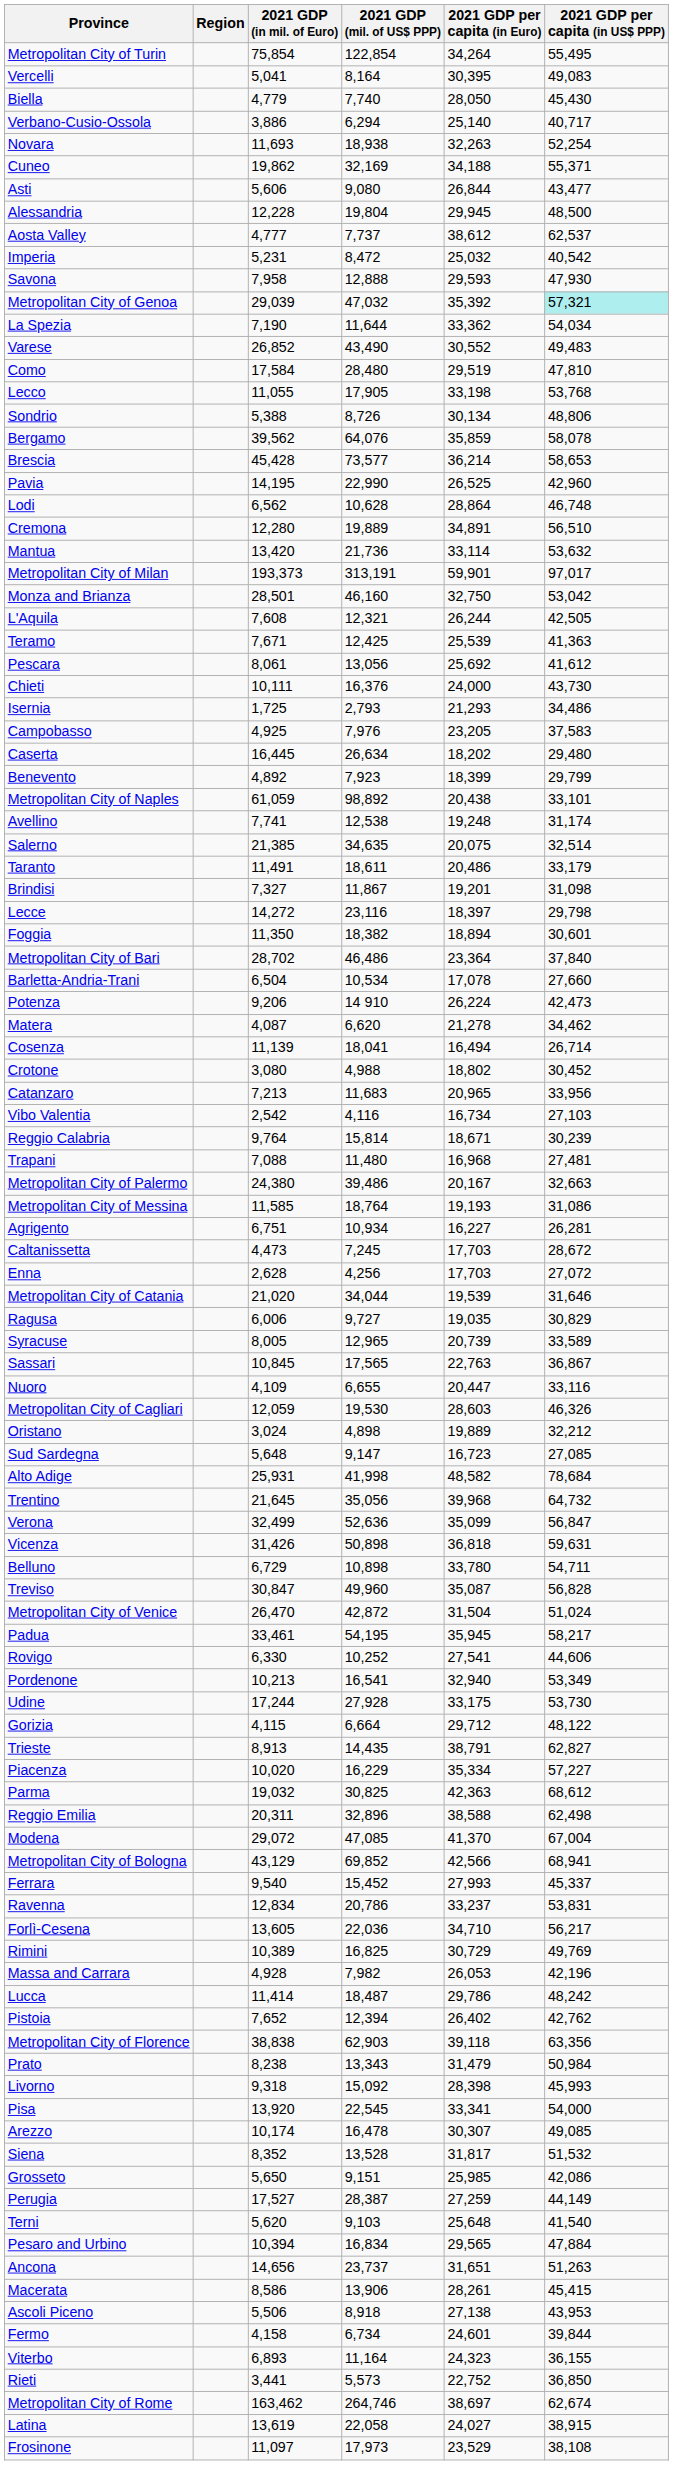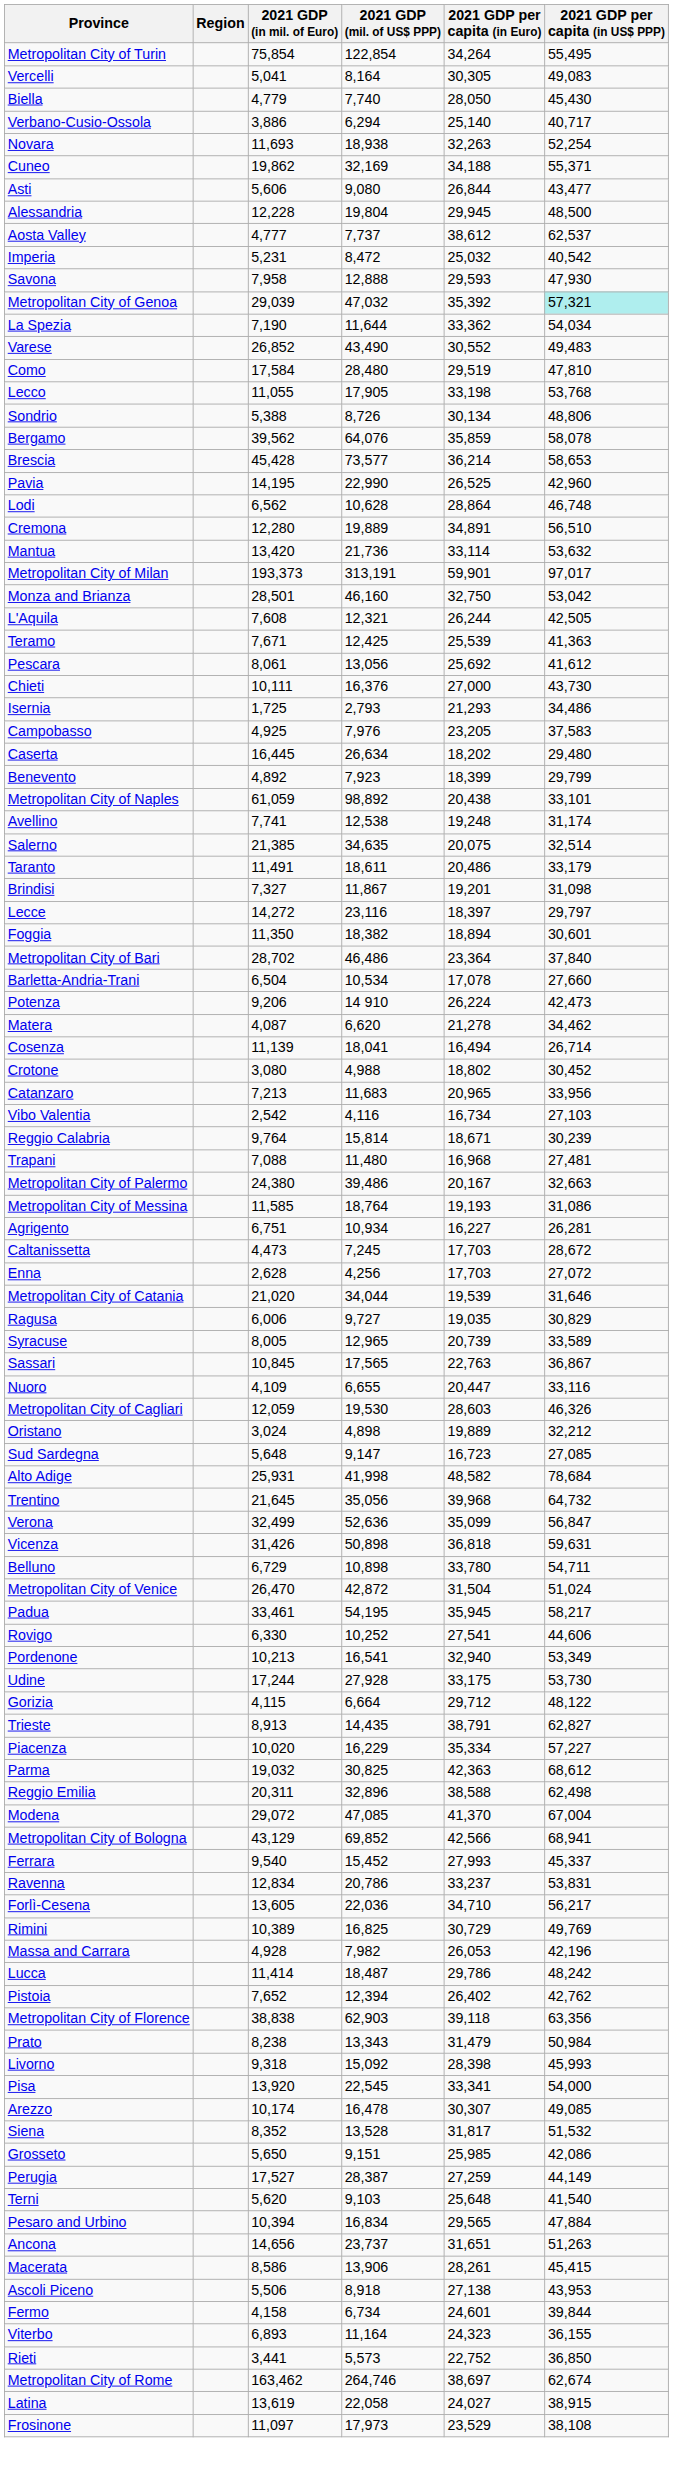 <table class="wikitable sortable">
 <tr>
 <th>Province</th>
 <th>Region</th>
 <th>2021 GDP<br><small>(in mil. of Euro)</small></th>
 <th>2021 GDP<br><small>(mil. of US$ PPP)</small></th>
 <th>2021 GDP per<br>capita <small>(in Euro)</small></th>
 <th>2021 GDP per<br>capita <small>(in US$ PPP)</small></th>
 </tr>
 <tr>
 <td><a href='#'>Metropolitan City of Turin</a></td>
 <td></td>
 <td>75,854</td>
 <td>122,854</td>
 <td>34,264</td>
 <td>55,495</td>
 </tr>
 <tr>
 <td><a href='#'>Vercelli</a></td>
 <td></td>
 <td>5,041</td>
 <td>8,164</td>
-<td>30,395</td>
+<td>30,305</td>
 <td>49,083</td>
 </tr>
 <tr>
 <td><a href='#'>Biella</a></td>
 <td></td>
 <td>4,779</td>
 <td>7,740</td>
 <td>28,050</td>
 <td>45,430</td>
 </tr>
 <tr>
 <td><a href='#'>Verbano-Cusio-Ossola</a></td>
 <td></td>
 <td>3,886</td>
 <td>6,294</td>
 <td>25,140</td>
 <td>40,717</td>
 </tr>
 <tr>
 <td><a href='#'>Novara</a></td>
 <td></td>
 <td>11,693</td>
 <td>18,938</td>
 <td>32,263</td>
 <td>52,254</td>
 </tr>
 <tr>
 <td><a href='#'>Cuneo</a></td>
 <td></td>
 <td>19,862</td>
 <td>32,169</td>
 <td>34,188</td>
 <td>55,371</td>
 </tr>
 <tr>
 <td><a href='#'>Asti</a></td>
 <td></td>
 <td>5,606</td>
 <td>9,080</td>
 <td>26,844</td>
 <td>43,477</td>
 </tr>
 <tr>
 <td><a href='#'>Alessandria</a></td>
 <td></td>
 <td>12,228</td>
 <td>19,804</td>
 <td>29,945</td>
 <td>48,500</td>
 </tr>
 <tr>
 <td><a href='#'>Aosta Valley</a></td>
 <td></td>
 <td>4,777</td>
 <td>7,737</td>
 <td>38,612</td>
 <td>62,537</td>
 </tr>
 <tr>
 <td><a href='#'>Imperia</a></td>
 <td></td>
 <td>5,231</td>
 <td>8,472</td>
 <td>25,032</td>
 <td>40,542</td>
 </tr>
 <tr>
 <td><a href='#'>Savona</a></td>
 <td></td>
 <td>7,958</td>
 <td>12,888</td>
 <td>29,593</td>
 <td>47,930</td>
 </tr>
 <tr>
 <td><a href='#'>Metropolitan City of Genoa</a></td>
 <td></td>
 <td>29,039</td>
 <td>47,032</td>
 <td>35,392</td>
 <td style="background: paleturquoise;">57,321</td>
 </tr>
 <tr>
 <td><a href='#'>La Spezia</a></td>
 <td></td>
 <td>7,190</td>
 <td>11,644</td>
 <td>33,362</td>
 <td>54,034</td>
 </tr>
 <tr>
 <td><a href='#'>Varese</a></td>
 <td></td>
 <td>26,852</td>
 <td>43,490</td>
 <td>30,552</td>
 <td>49,483</td>
 </tr>
 <tr>
 <td><a href='#'>Como</a></td>
 <td></td>
 <td>17,584</td>
 <td>28,480</td>
 <td>29,519</td>
 <td>47,810</td>
 </tr>
 <tr>
 <td><a href='#'>Lecco</a></td>
 <td></td>
 <td>11,055</td>
 <td>17,905</td>
 <td>33,198</td>
 <td>53,768</td>
 </tr>
 <tr>
 <td><a href='#'>Sondrio</a></td>
 <td></td>
 <td>5,388</td>
 <td>8,726</td>
 <td>30,134</td>
 <td>48,806</td>
 </tr>
 <tr>
 <td><a href='#'>Bergamo</a></td>
 <td></td>
 <td>39,562</td>
 <td>64,076</td>
 <td>35,859</td>
 <td>58,078</td>
 </tr>
 <tr>
 <td><a href='#'>Brescia</a></td>
 <td></td>
 <td>45,428</td>
 <td>73,577</td>
 <td>36,214</td>
 <td>58,653</td>
 </tr>
 <tr>
 <td><a href='#'>Pavia</a></td>
 <td></td>
 <td>14,195</td>
 <td>22,990</td>
 <td>26,525</td>
 <td>42,960</td>
 </tr>
 <tr>
 <td><a href='#'>Lodi</a></td>
 <td></td>
 <td>6,562</td>
 <td>10,628</td>
 <td>28,864</td>
 <td>46,748</td>
 </tr>
 <tr>
 <td><a href='#'>Cremona</a></td>
 <td></td>
 <td>12,280</td>
 <td>19,889</td>
 <td>34,891</td>
 <td>56,510</td>
 </tr>
 <tr>
 <td><a href='#'>Mantua</a></td>
 <td></td>
 <td>13,420</td>
 <td>21,736</td>
 <td>33,114</td>
 <td>53,632</td>
 </tr>
 <tr>
 <td><a href='#'>Metropolitan City of Milan</a></td>
 <td></td>
 <td>193,373</td>
 <td>313,191</td>
 <td>59,901</td>
 <td>97,017</td>
 </tr>
 <tr>
 <td><a href='#'>Monza and Brianza</a></td>
 <td></td>
 <td>28,501</td>
 <td>46,160</td>
 <td>32,750</td>
 <td>53,042</td>
 </tr>
 <tr>
 <td><a href='#'>L'Aquila</a></td>
 <td></td>
 <td>7,608</td>
 <td>12,321</td>
 <td>26,244</td>
 <td>42,505</td>
 </tr>
 <tr>
 <td><a href='#'>Teramo</a></td>
 <td></td>
 <td>7,671</td>
 <td>12,425</td>
 <td>25,539</td>
 <td>41,363</td>
 </tr>
 <tr>
 <td><a href='#'>Pescara</a></td>
 <td></td>
 <td>8,061</td>
 <td>13,056</td>
 <td>25,692</td>
 <td>41,612</td>
 </tr>
 <tr>
 <td><a href='#'>Chieti</a></td>
 <td></td>
 <td>10,111</td>
 <td>16,376</td>
-<td>24,000</td>
+<td>27,000</td>
 <td>43,730</td>
 </tr>
 <tr>
 <td><a href='#'>Isernia</a></td>
 <td></td>
 <td>1,725</td>
 <td>2,793</td>
 <td>21,293</td>
 <td>34,486</td>
 </tr>
 <tr>
 <td><a href='#'>Campobasso</a></td>
 <td></td>
 <td>4,925</td>
 <td>7,976</td>
 <td>23,205</td>
 <td>37,583</td>
 </tr>
 <tr>
 <td><a href='#'>Caserta</a></td>
 <td></td>
 <td>16,445</td>
 <td>26,634</td>
 <td>18,202</td>
 <td>29,480</td>
 </tr>
 <tr>
 <td><a href='#'>Benevento</a></td>
 <td></td>
 <td>4,892</td>
 <td>7,923</td>
 <td>18,399</td>
 <td>29,799</td>
 </tr>
 <tr>
 <td><a href='#'>Metropolitan City of Naples</a></td>
 <td></td>
 <td>61,059</td>
 <td>98,892</td>
 <td>20,438</td>
 <td>33,101</td>
 </tr>
 <tr>
 <td><a href='#'>Avellino</a></td>
 <td></td>
 <td>7,741</td>
 <td>12,538</td>
 <td>19,248</td>
 <td>31,174</td>
 </tr>
 <tr>
 <td><a href='#'>Salerno</a></td>
 <td></td>
 <td>21,385</td>
 <td>34,635</td>
 <td>20,075</td>
 <td>32,514</td>
 </tr>
 <tr>
 <td><a href='#'>Taranto</a></td>
 <td></td>
 <td>11,491</td>
 <td>18,611</td>
 <td>20,486</td>
 <td>33,179</td>
 </tr>
 <tr>
 <td><a href='#'>Brindisi</a></td>
 <td></td>
 <td>7,327</td>
 <td>11,867</td>
 <td>19,201</td>
 <td>31,098</td>
 </tr>
 <tr>
 <td><a href='#'>Lecce</a></td>
 <td></td>
 <td>14,272</td>
 <td>23,116</td>
 <td>18,397</td>
-<td>29,798</td>
+<td>29,797</td>
 </tr>
 <tr>
 <td><a href='#'>Foggia</a></td>
 <td></td>
 <td>11,350</td>
 <td>18,382</td>
 <td>18,894</td>
 <td>30,601</td>
 </tr>
 <tr>
 <td><a href='#'>Metropolitan City of Bari</a></td>
 <td></td>
 <td>28,702</td>
 <td>46,486</td>
 <td>23,364</td>
 <td>37,840</td>
 </tr>
 <tr>
 <td><a href='#'>Barletta-Andria-Trani</a></td>
 <td></td>
 <td>6,504</td>
 <td>10,534</td>
 <td>17,078</td>
 <td>27,660</td>
 </tr>
 <tr>
 <td><a href='#'>Potenza</a></td>
 <td></td>
 <td>9,206</td>
 <td>14 910</td>
 <td>26,224</td>
 <td>42,473</td>
 </tr>
 <tr>
 <td><a href='#'>Matera</a></td>
 <td></td>
 <td>4,087</td>
 <td>6,620</td>
 <td>21,278</td>
 <td>34,462</td>
 </tr>
 <tr>
 <td><a href='#'>Cosenza</a></td>
 <td></td>
 <td>11,139</td>
 <td>18,041</td>
 <td>16,494</td>
 <td>26,714</td>
 </tr>
 <tr>
 <td><a href='#'>Crotone</a></td>
 <td></td>
 <td>3,080</td>
 <td>4,988</td>
 <td>18,802</td>
 <td>30,452</td>
 </tr>
 <tr>
 <td><a href='#'>Catanzaro</a></td>
 <td></td>
 <td>7,213</td>
 <td>11,683</td>
 <td>20,965</td>
 <td>33,956</td>
 </tr>
 <tr>
 <td><a href='#'>Vibo Valentia</a></td>
 <td></td>
 <td>2,542</td>
 <td>4,116</td>
 <td>16,734</td>
 <td>27,103</td>
 </tr>
 <tr>
 <td><a href='#'>Reggio Calabria</a></td>
 <td></td>
 <td>9,764</td>
 <td>15,814</td>
 <td>18,671</td>
 <td>30,239</td>
 </tr>
 <tr>
 <td><a href='#'>Trapani</a></td>
 <td></td>
 <td>7,088</td>
 <td>11,480</td>
 <td>16,968</td>
 <td>27,481</td>
 </tr>
 <tr>
 <td><a href='#'>Metropolitan City of Palermo</a></td>
 <td></td>
 <td>24,380</td>
 <td>39,486</td>
 <td>20,167</td>
 <td>32,663</td>
 </tr>
 <tr>
 <td><a href='#'>Metropolitan City of Messina</a></td>
 <td></td>
 <td>11,585</td>
 <td>18,764</td>
 <td>19,193</td>
 <td>31,086</td>
 </tr>
 <tr>
 <td><a href='#'>Agrigento</a></td>
 <td></td>
 <td>6,751</td>
 <td>10,934</td>
 <td>16,227</td>
 <td>26,281</td>
 </tr>
 <tr>
 <td><a href='#'>Caltanissetta</a></td>
 <td></td>
 <td>4,473</td>
 <td>7,245</td>
 <td>17,703</td>
 <td>28,672</td>
 </tr>
 <tr>
 <td><a href='#'>Enna</a></td>
 <td></td>
 <td>2,628</td>
 <td>4,256</td>
 <td>17,703</td>
 <td>27,072</td>
 </tr>
 <tr>
 <td><a href='#'>Metropolitan City of Catania</a></td>
 <td></td>
 <td>21,020</td>
 <td>34,044</td>
 <td>19,539</td>
 <td>31,646</td>
 </tr>
 <tr>
 <td><a href='#'>Ragusa</a></td>
 <td></td>
 <td>6,006</td>
 <td>9,727</td>
 <td>19,035</td>
 <td>30,829</td>
 </tr>
 <tr>
 <td><a href='#'>Syracuse</a></td>
 <td></td>
 <td>8,005</td>
 <td>12,965</td>
 <td>20,739</td>
 <td>33,589</td>
 </tr>
 <tr>
 <td><a href='#'>Sassari</a></td>
 <td></td>
 <td>10,845</td>
 <td>17,565</td>
 <td>22,763</td>
 <td>36,867</td>
 </tr>
 <tr>
 <td><a href='#'>Nuoro</a></td>
 <td></td>
 <td>4,109</td>
 <td>6,655</td>
 <td>20,447</td>
 <td>33,116</td>
 </tr>
 <tr>
 <td><a href='#'>Metropolitan City of Cagliari</a></td>
 <td></td>
 <td>12,059</td>
 <td>19,530</td>
 <td>28,603</td>
 <td>46,326</td>
 </tr>
 <tr>
 <td><a href='#'>Oristano</a></td>
 <td></td>
 <td>3,024</td>
 <td>4,898</td>
 <td>19,889</td>
 <td>32,212</td>
 </tr>
 <tr>
 <td><a href='#'>Sud Sardegna</a></td>
 <td></td>
 <td>5,648</td>
 <td>9,147</td>
 <td>16,723</td>
 <td>27,085</td>
 </tr>
 <tr>
 <td><a href='#'>Alto Adige</a></td>
 <td></td>
 <td>25,931</td>
 <td>41,998</td>
 <td>48,582</td>
 <td>78,684</td>
 </tr>
 <tr>
 <td><a href='#'>Trentino</a></td>
 <td></td>
 <td>21,645</td>
 <td>35,056</td>
 <td>39,968</td>
 <td>64,732</td>
 </tr>
 <tr>
 <td><a href='#'>Verona</a></td>
 <td></td>
 <td>32,499</td>
 <td>52,636</td>
 <td>35,099</td>
 <td>56,847</td>
 </tr>
 <tr>
 <td><a href='#'>Vicenza</a></td>
 <td></td>
 <td>31,426</td>
 <td>50,898</td>
 <td>36,818</td>
 <td>59,631</td>
 </tr>
 <tr>
 <td><a href='#'>Belluno</a></td>
 <td></td>
 <td>6,729</td>
 <td>10,898</td>
 <td>33,780</td>
 <td>54,711</td>
-</tr>
-<tr>
-<td><a href='#'>Treviso</a></td>
-<td></td>
-<td>30,847</td>
-<td>49,960</td>
-<td>35,087</td>
-<td>56,828</td>
 </tr>
 <tr>
 <td><a href='#'>Metropolitan City of Venice</a></td>
 <td></td>
 <td>26,470</td>
 <td>42,872</td>
 <td>31,504</td>
 <td>51,024</td>
 </tr>
 <tr>
 <td><a href='#'>Padua</a></td>
 <td></td>
 <td>33,461</td>
 <td>54,195</td>
 <td>35,945</td>
 <td>58,217</td>
 </tr>
 <tr>
 <td><a href='#'>Rovigo</a></td>
 <td></td>
 <td>6,330</td>
 <td>10,252</td>
 <td>27,541</td>
 <td>44,606</td>
 </tr>
 <tr>
 <td><a href='#'>Pordenone</a></td>
 <td></td>
 <td>10,213</td>
 <td>16,541</td>
 <td>32,940</td>
 <td>53,349</td>
 </tr>
 <tr>
 <td><a href='#'>Udine</a></td>
 <td></td>
 <td>17,244</td>
 <td>27,928</td>
 <td>33,175</td>
 <td>53,730</td>
 </tr>
 <tr>
 <td><a href='#'>Gorizia</a></td>
 <td></td>
 <td>4,115</td>
 <td>6,664</td>
 <td>29,712</td>
 <td>48,122</td>
 </tr>
 <tr>
 <td><a href='#'>Trieste</a></td>
 <td></td>
 <td>8,913</td>
 <td>14,435</td>
 <td>38,791</td>
 <td>62,827</td>
 </tr>
 <tr>
 <td><a href='#'>Piacenza</a></td>
 <td></td>
 <td>10,020</td>
 <td>16,229</td>
 <td>35,334</td>
 <td>57,227</td>
 </tr>
 <tr>
 <td><a href='#'>Parma</a></td>
 <td></td>
 <td>19,032</td>
 <td>30,825</td>
 <td>42,363</td>
 <td>68,612</td>
 </tr>
 <tr>
 <td><a href='#'>Reggio Emilia</a></td>
 <td></td>
 <td>20,311</td>
 <td>32,896</td>
 <td>38,588</td>
 <td>62,498</td>
 </tr>
 <tr>
 <td><a href='#'>Modena</a></td>
 <td></td>
 <td>29,072</td>
 <td>47,085</td>
 <td>41,370</td>
 <td>67,004</td>
 </tr>
 <tr>
 <td><a href='#'>Metropolitan City of Bologna</a></td>
 <td></td>
 <td>43,129</td>
 <td>69,852</td>
 <td>42,566</td>
 <td>68,941</td>
 </tr>
 <tr>
 <td><a href='#'>Ferrara</a></td>
 <td></td>
 <td>9,540</td>
 <td>15,452</td>
 <td>27,993</td>
 <td>45,337</td>
 </tr>
 <tr>
 <td><a href='#'>Ravenna</a></td>
 <td></td>
 <td>12,834</td>
 <td>20,786</td>
 <td>33,237</td>
 <td>53,831</td>
 </tr>
 <tr>
 <td><a href='#'>Forlì-Cesena</a></td>
 <td></td>
 <td>13,605</td>
 <td>22,036</td>
 <td>34,710</td>
 <td>56,217</td>
 </tr>
 <tr>
 <td><a href='#'>Rimini</a></td>
 <td></td>
 <td>10,389</td>
 <td>16,825</td>
 <td>30,729</td>
 <td>49,769</td>
 </tr>
 <tr>
 <td><a href='#'>Massa and Carrara</a></td>
 <td></td>
 <td>4,928</td>
 <td>7,982</td>
 <td>26,053</td>
 <td>42,196</td>
 </tr>
 <tr>
 <td><a href='#'>Lucca</a></td>
 <td></td>
 <td>11,414</td>
 <td>18,487</td>
 <td>29,786</td>
 <td>48,242</td>
 </tr>
 <tr>
 <td><a href='#'>Pistoia</a></td>
 <td></td>
 <td>7,652</td>
 <td>12,394</td>
 <td>26,402</td>
 <td>42,762</td>
 </tr>
 <tr>
 <td><a href='#'>Metropolitan City of Florence</a></td>
 <td></td>
 <td>38,838</td>
 <td>62,903</td>
 <td>39,118</td>
 <td>63,356</td>
 </tr>
 <tr>
 <td><a href='#'>Prato</a></td>
 <td></td>
 <td>8,238</td>
 <td>13,343</td>
 <td>31,479</td>
 <td>50,984</td>
 </tr>
 <tr>
 <td><a href='#'>Livorno</a></td>
 <td></td>
 <td>9,318</td>
 <td>15,092</td>
 <td>28,398</td>
 <td>45,993</td>
 </tr>
 <tr>
 <td><a href='#'>Pisa</a></td>
 <td></td>
 <td>13,920</td>
 <td>22,545</td>
 <td>33,341</td>
 <td>54,000</td>
 </tr>
 <tr>
 <td><a href='#'>Arezzo</a></td>
 <td></td>
 <td>10,174</td>
 <td>16,478</td>
 <td>30,307</td>
 <td>49,085</td>
 </tr>
 <tr>
 <td><a href='#'>Siena</a></td>
 <td></td>
 <td>8,352</td>
 <td>13,528</td>
 <td>31,817</td>
 <td>51,532</td>
 </tr>
 <tr>
 <td><a href='#'>Grosseto</a></td>
 <td></td>
 <td>5,650</td>
 <td>9,151</td>
 <td>25,985</td>
 <td>42,086</td>
 </tr>
 <tr>
 <td><a href='#'>Perugia</a></td>
 <td></td>
 <td>17,527</td>
 <td>28,387</td>
 <td>27,259</td>
 <td>44,149</td>
 </tr>
 <tr>
 <td><a href='#'>Terni</a></td>
 <td></td>
 <td>5,620</td>
 <td>9,103</td>
 <td>25,648</td>
 <td>41,540</td>
 </tr>
 <tr>
 <td><a href='#'>Pesaro and Urbino</a></td>
 <td></td>
 <td>10,394</td>
 <td>16,834</td>
 <td>29,565</td>
 <td>47,884</td>
 </tr>
 <tr>
 <td><a href='#'>Ancona</a></td>
 <td></td>
 <td>14,656</td>
 <td>23,737</td>
 <td>31,651</td>
 <td>51,263</td>
 </tr>
 <tr>
 <td><a href='#'>Macerata</a></td>
 <td></td>
 <td>8,586</td>
 <td>13,906</td>
 <td>28,261</td>
 <td>45,415</td>
 </tr>
 <tr>
 <td><a href='#'>Ascoli Piceno</a></td>
 <td></td>
 <td>5,506</td>
 <td>8,918</td>
 <td>27,138</td>
 <td>43,953</td>
 </tr>
 <tr>
 <td><a href='#'>Fermo</a></td>
 <td></td>
 <td>4,158</td>
 <td>6,734</td>
 <td>24,601</td>
 <td>39,844</td>
 </tr>
 <tr>
 <td><a href='#'>Viterbo</a></td>
 <td></td>
 <td>6,893</td>
 <td>11,164</td>
 <td>24,323</td>
 <td>36,155</td>
 </tr>
 <tr>
 <td><a href='#'>Rieti</a></td>
 <td></td>
 <td>3,441</td>
 <td>5,573</td>
 <td>22,752</td>
 <td>36,850</td>
 </tr>
 <tr>
 <td><a href='#'>Metropolitan City of Rome</a></td>
 <td></td>
 <td>163,462</td>
 <td>264,746</td>
 <td>38,697</td>
 <td>62,674</td>
 </tr>
 <tr>
 <td><a href='#'>Latina</a></td>
 <td></td>
 <td>13,619</td>
 <td>22,058</td>
 <td>24,027</td>
 <td>38,915</td>
 </tr>
 <tr>
 <td><a href='#'>Frosinone</a></td>
 <td></td>
 <td>11,097</td>
 <td>17,973</td>
 <td>23,529</td>
 <td>38,108</td>
 </tr>
 </table>
